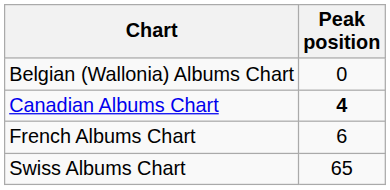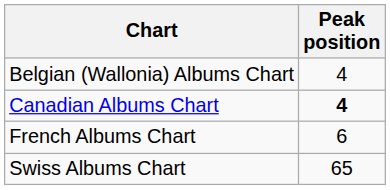 <table class="wikitable sortable">
 <tr>
 <th align="left">Chart</th>
 <th align="center">Peak<br>position</th>
 </tr>
 <tr>
 <td align="left">Belgian (Wallonia) Albums Chart</td>
-<td align="center">0</td>
+<td align="center">4</td>
 </tr>
 <tr>
 <td align="left"><a href='#'>Canadian Albums Chart</a></td>
 <td align="center"><strong>4</strong></td>
 </tr>
 <tr>
 <td align="left">French Albums Chart</td>
 <td align="center">6</td>
 </tr>
 <tr>
 <td align="left">Swiss Albums Chart</td>
 <td align="center">65</td>
 </tr>
 </table>
